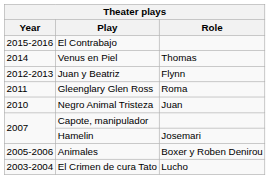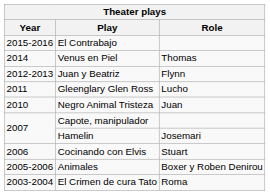 <table class="wikitable">
 <tr>
 <th colspan="3">Theater plays</th>
 </tr>
 <tr>
 <th>Year</th>
 <th>Play</th>
 <th>Role</th>
 </tr>
 <tr>
 <td>2015-2016</td>
 <td>El Contrabajo</td>
 <td></td>
 </tr>
 <tr>
 <td>2014</td>
 <td>Venus en Piel</td>
 <td>Thomas</td>
 </tr>
 <tr>
 <td>2012-2013</td>
 <td>Juan y Beatriz</td>
 <td>Flynn</td>
 </tr>
 <tr>
 <td>2011</td>
 <td>Gleenglary Glen Ross</td>
-<td>Roma</td>
+<td>Lucho</td>
 </tr>
 <tr>
 <td>2010</td>
 <td>Negro Animal Tristeza</td>
 <td>Juan</td>
 </tr>
 <tr>
 <td rowspan="2">2007</td>
 <td>Capote, manipulador</td>
 <td></td>
 </tr>
 <tr>
 <td>Hamelin</td>
 <td>Josemari</td>
 </tr>
 <tr>
+<td>2006</td>
+<td>Cocinando con Elvis</td>
+<td>Stuart</td>
+</tr>
+<tr>
 <td>2005-2006</td>
 <td>Animales</td>
 <td>Boxer y Roben Denirou</td>
 </tr>
 <tr>
 <td>2003-2004</td>
 <td>El Crimen de cura Tato</td>
-<td>Lucho</td>
+<td>Roma</td>
 </tr>
 </table>
